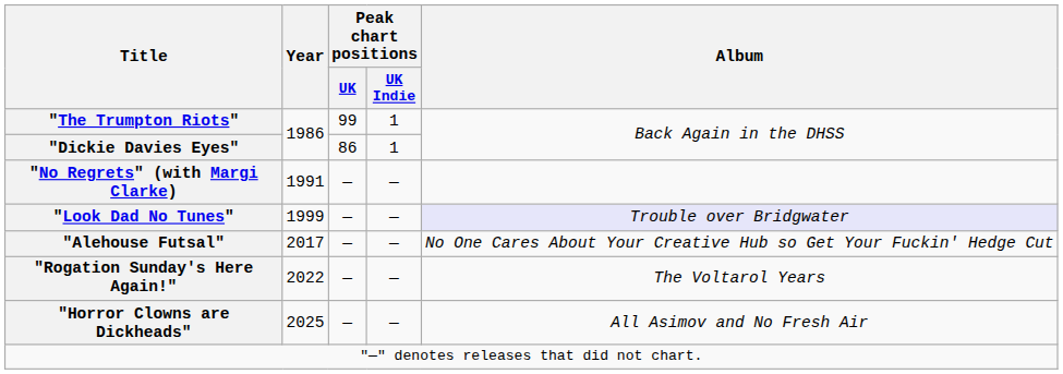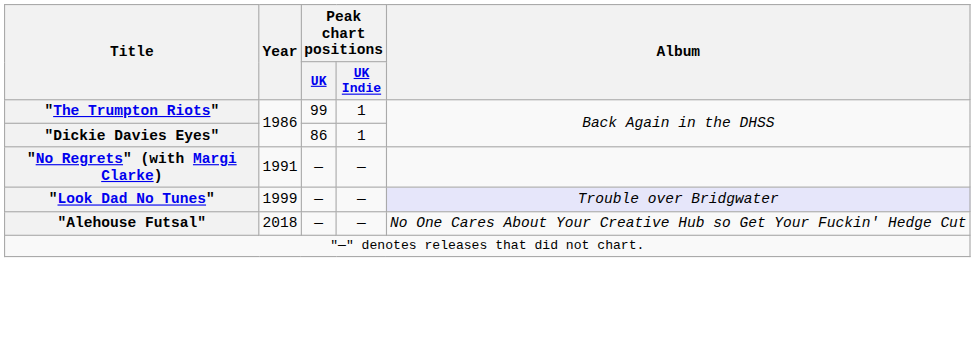 <table class="wikitable plainrowheaders" style="text-align:center;">
 <tr>
 <th rowspan="2" scope="col" style="width:17em;">Title</th>
 <th rowspan="2" scope="col" style="width:2em;">Year</th>
 <th colspan="2">Peak chart positions</th>
 <th rowspan="2">Album</th>
 </tr>
 <tr>
 <th scope="col" style="width:2em;font-size:90%;"><a href='#'>UK</a><br></th>
 <th scope="col" style="width:2em;font-size:90%;"><a href='#'>UK Indie</a><br></th>
 </tr>
 <tr>
 <th scope="row">"<a href='#'>The Trumpton Riots</a>"</th>
 <td rowspan="2">1986</td>
 <td>99</td>
 <td>1</td>
 <td rowspan="2"><em>Back Again in the DHSS</em></td>
 </tr>
 <tr>
 <th scope="row">"Dickie Davies Eyes"</th>
 <td>86</td>
 <td>1</td>
 </tr>
 <tr>
 <th scope="row">"<a href='#'>No Regrets</a>" (with <a href='#'>Margi Clarke</a>)</th>
 <td>1991</td>
 <td>—</td>
 <td>—</td>
 <td></td>
 </tr>
 <tr>
 <th scope="row">"<a href='#'>Look Dad No Tunes</a>"</th>
 <td>1999</td>
 <td>—</td>
 <td>—</td>
 <td style="background: lavender;"><em>Trouble over Bridgwater</em></td>
 </tr>
 <tr>
 <th scope="row">"Alehouse Futsal"</th>
-<td>2017</td>
+<td>2018</td>
 <td>—</td>
 <td>—</td>
 <td><em>No One Cares About Your Creative Hub so Get Your Fuckin' Hedge Cut</em></td>
 </tr>
 <tr>
-<th scope="row">"Rogation Sunday's Here Again!"</th>
-<td>2022</td>
-<td>—</td>
-<td>—</td>
-<td><em>The Voltarol Years</em></td>
-</tr>
-<tr>
-<th scope="row">"Horror Clowns are Dickheads"</th>
-<td>2025</td>
-<td>—</td>
-<td>—</td>
-<td><em>All Asimov and No Fresh Air</em></td>
-</tr>
-<tr>
 <td colspan="5" style="font-size:90%">"—" denotes releases that did not chart.</td>
 </tr>
 </table>
